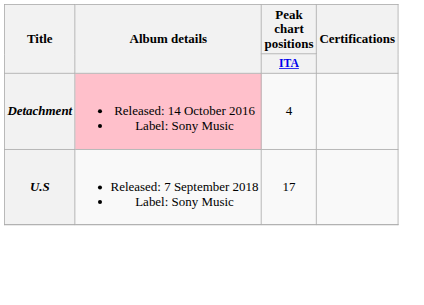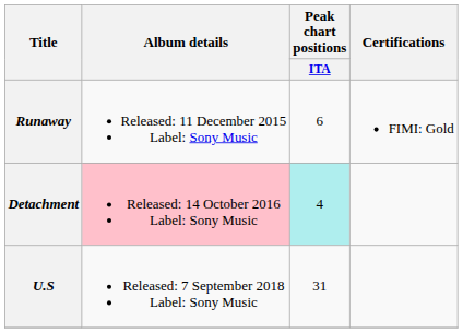 <table class="wikitable plainrowheaders" style="text-align:center;">
 <tr>
 <th scope="col" rowspan="2">Title</th>
 <th scope="col" rowspan="2">Album details</th>
 <th scope="col" colspan="1">Peak chart positions</th>
 <th scope="col" rowspan="2">Certifications</th>
 </tr>
 <tr>
 <th scope="col" style="width:3em;font-size:90%;"><a href='#'>ITA</a><br></th>
 </tr>
 <tr>
+<th scope="row"><em>Runaway</em></th>
+<td><br><ul><li>Released: 11 December 2015</li><li>Label: <a href='#'>Sony Music</a></li></ul></td>
+<td>6</td>
+<td><br><ul><li>FIMI: Gold</li></ul></td>
+</tr>
+<tr>
 <th scope="row"><em>Detachment</em></th>
 <td style="background: pink;"><br><ul><li>Released: 14 October 2016</li><li>Label: Sony Music</li></ul></td>
-<td>4</td>
+<td style="background: paleturquoise;">4</td>
 <td></td>
 </tr>
 <tr>
 <th scope="row"><em>U.S</em></th>
 <td><br><ul><li>Released: 7 September 2018</li><li>Label: Sony Music</li></ul></td>
-<td>17</td>
+<td>31</td>
 <td></td>
 </tr>
 <tr>
 </tr>
 </table>
